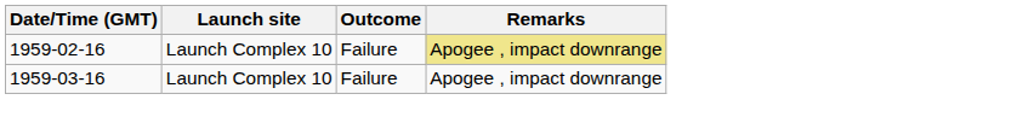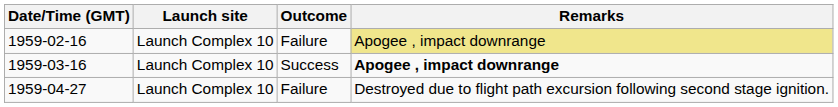 <table class="wikitable" border="1">
 <tr>
 <th>Date/Time (GMT)</th>
 <th>Launch site</th>
 <th>Outcome</th>
 <th>Remarks</th>
 </tr>
 <tr>
 <td>1959-02-16</td>
 <td>Launch Complex 10</td>
 <td>Failure</td>
 <td style="background: khaki;">Apogee , impact  downrange</td>
 </tr>
 <tr>
 <td>1959-03-16</td>
 <td>Launch Complex 10</td>
+<td>Success</td>
+<td><strong>Apogee , impact  downrange</strong></td>
+</tr>
+<tr>
+<td>1959-04-27</td>
+<td>Launch Complex 10</td>
 <td>Failure</td>
-<td>Apogee , impact  downrange</td>
+<td>Destroyed due to flight path excursion following second stage ignition.</td>
 </tr>
 </table>
